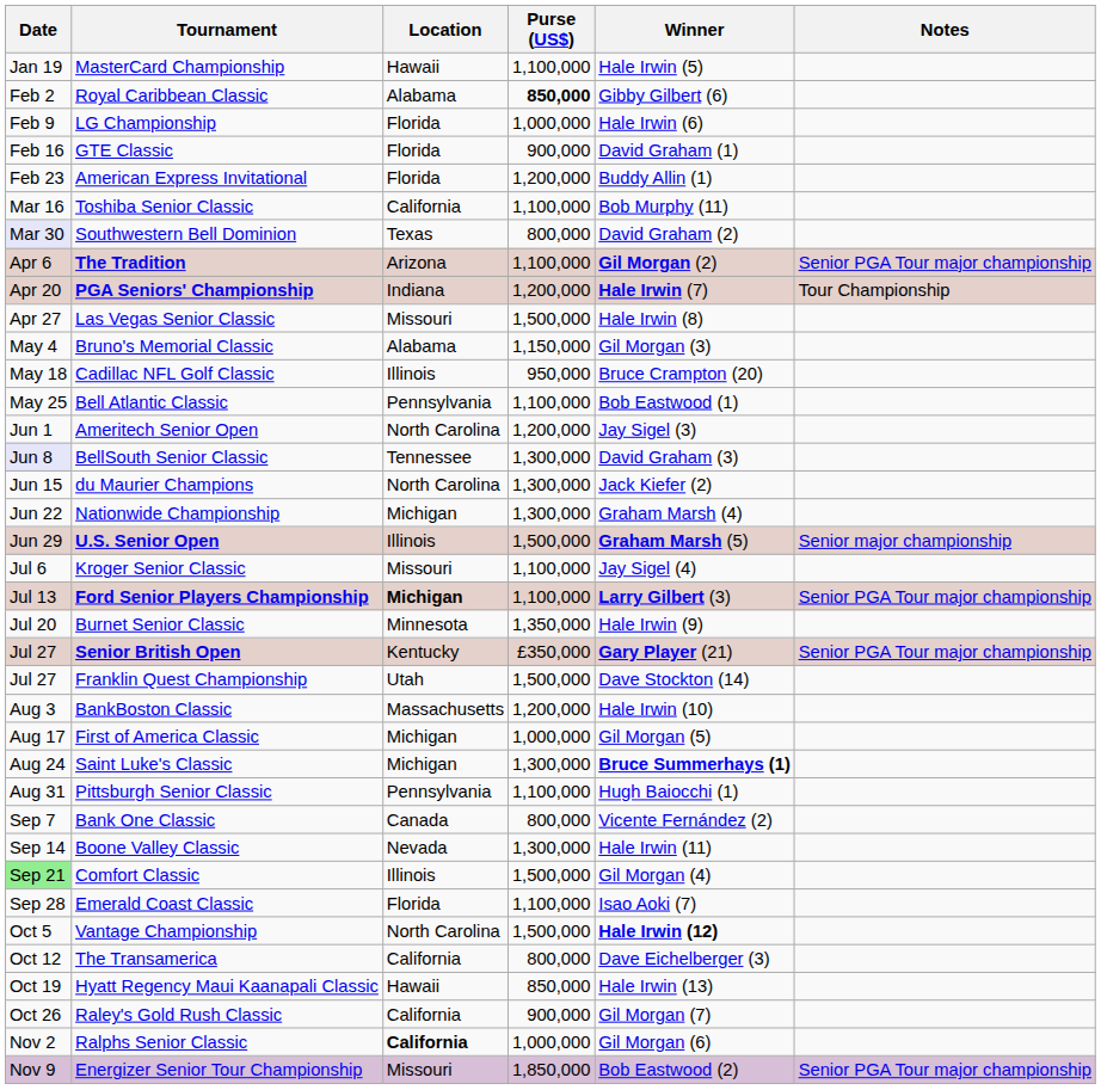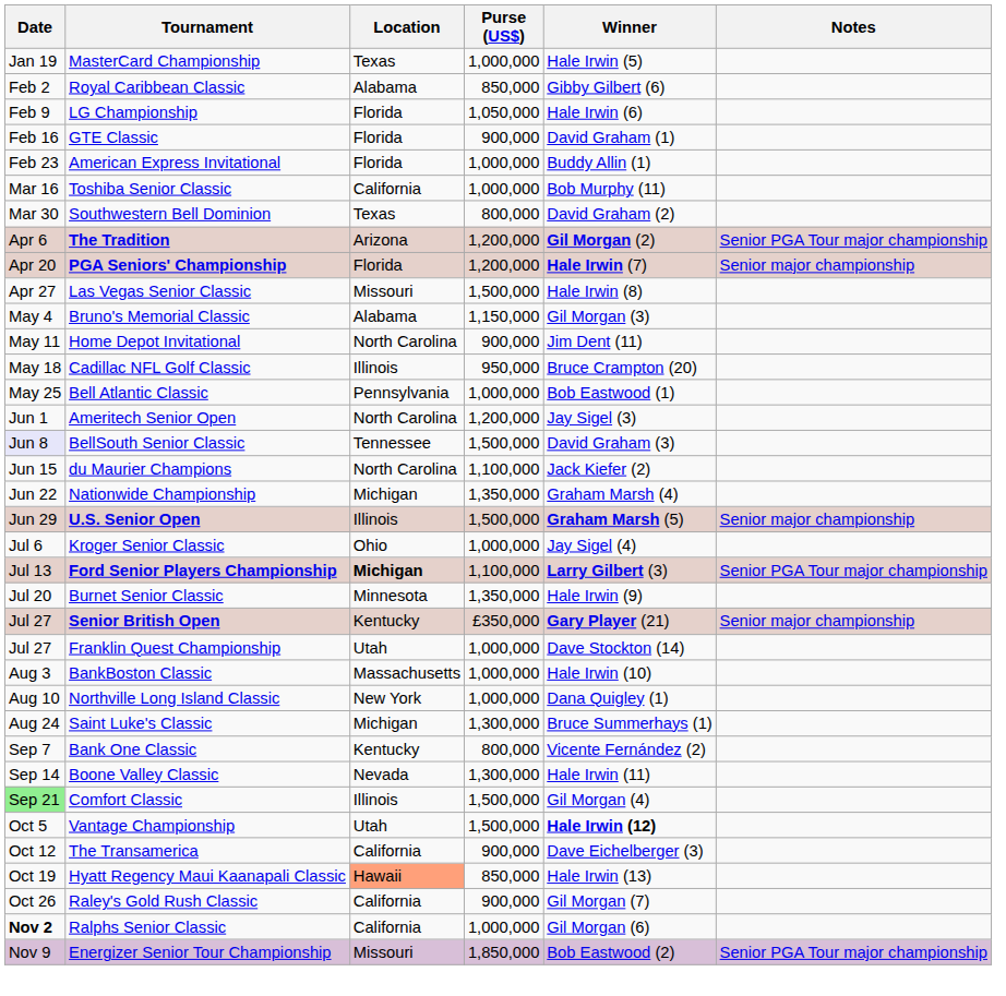 <table class="wikitable" style="font-size:95%">
 <tr>
 <th>Date</th>
 <th>Tournament</th>
 <th>Location</th>
 <th>Purse<br>(<a href='#'>US$</a>)</th>
 <th>Winner</th>
 <th>Notes</th>
 </tr>
 <tr>
 <td>Jan 19</td>
 <td><a href='#'>MasterCard Championship</a></td>
-<td>Hawaii</td>
-<td align=right>1,100,000</td>
+<td>Texas</td>
+<td align=right>1,000,000</td>
 <td> <a href='#'>Hale Irwin</a> (5)</td>
 <td></td>
 </tr>
 <tr>
 <td>Feb 2</td>
 <td><a href='#'>Royal Caribbean Classic</a></td>
 <td>Alabama</td>
-<td align=right><strong>850,000</strong></td>
+<td align=right>850,000</td>
 <td> <a href='#'>Gibby Gilbert</a> (6)</td>
 <td></td>
 </tr>
 <tr>
 <td>Feb 9</td>
 <td><a href='#'>LG Championship</a></td>
 <td>Florida</td>
-<td align=right>1,000,000</td>
+<td align=right>1,050,000</td>
 <td> <a href='#'>Hale Irwin</a> (6)</td>
 <td></td>
 </tr>
 <tr>
 <td>Feb 16</td>
 <td><a href='#'>GTE Classic</a></td>
 <td>Florida</td>
 <td align=right>900,000</td>
 <td> <a href='#'>David Graham</a> (1)</td>
 <td></td>
 </tr>
 <tr>
 <td>Feb 23</td>
 <td><a href='#'>American Express Invitational</a></td>
 <td>Florida</td>
-<td align=right>1,200,000</td>
+<td align=right>1,000,000</td>
 <td> <a href='#'>Buddy Allin</a> (1)</td>
 <td></td>
 </tr>
 <tr>
 <td>Mar 16</td>
 <td><a href='#'>Toshiba Senior Classic</a></td>
 <td>California</td>
-<td align=right>1,100,000</td>
+<td align=right>1,000,000</td>
 <td> <a href='#'>Bob Murphy</a> (11)</td>
 <td></td>
 </tr>
 <tr>
-<td style="background: lavender;">Mar 30</td>
+<td>Mar 30</td>
 <td><a href='#'>Southwestern Bell Dominion</a></td>
 <td>Texas</td>
 <td align=right>800,000</td>
 <td> <a href='#'>David Graham</a> (2)</td>
 <td></td>
 </tr>
 <tr style="background:#e5d1cb;">
 <td>Apr 6</td>
 <td><strong><a href='#'>The Tradition</a></strong></td>
 <td>Arizona</td>
-<td align=right>1,100,000</td>
+<td align=right>1,200,000</td>
 <td> <strong><a href='#'>Gil Morgan</a></strong> (2)</td>
 <td><a href='#'>Senior PGA Tour major championship</a></td>
 </tr>
 <tr style="background:#e5d1cb;">
 <td>Apr 20</td>
 <td><strong><a href='#'>PGA Seniors' Championship</a></strong></td>
-<td>Indiana</td>
+<td>Florida</td>
 <td align=right>1,200,000</td>
 <td> <strong><a href='#'>Hale Irwin</a></strong> (7)</td>
-<td>Tour Championship</td>
+<td><a href='#'>Senior major championship</a></td>
 </tr>
 <tr>
 <td>Apr 27</td>
 <td><a href='#'>Las Vegas Senior Classic</a></td>
 <td>Missouri</td>
 <td align=right>1,500,000</td>
 <td> <a href='#'>Hale Irwin</a> (8)</td>
 <td></td>
 </tr>
 <tr>
 <td>May 4</td>
 <td><a href='#'>Bruno's Memorial Classic</a></td>
 <td>Alabama</td>
 <td align=right>1,150,000</td>
 <td> <a href='#'>Gil Morgan</a> (3)</td>
 <td></td>
 </tr>
 <tr>
+<td>May 11</td>
+<td><a href='#'>Home Depot Invitational</a></td>
+<td>North Carolina</td>
+<td align=right>900,000</td>
+<td> <a href='#'>Jim Dent</a> (11)</td>
+<td></td>
+</tr>
+<tr>
 <td>May 18</td>
 <td><a href='#'>Cadillac NFL Golf Classic</a></td>
 <td>Illinois</td>
 <td align=right>950,000</td>
 <td> <a href='#'>Bruce Crampton</a> (20)</td>
 <td></td>
 </tr>
 <tr>
 <td>May 25</td>
 <td><a href='#'>Bell Atlantic Classic</a></td>
 <td>Pennsylvania</td>
-<td align=right>1,100,000</td>
+<td align=right>1,000,000</td>
 <td> <a href='#'>Bob Eastwood</a> (1)</td>
 <td></td>
 </tr>
 <tr>
 <td>Jun 1</td>
 <td><a href='#'>Ameritech Senior Open</a></td>
 <td>North Carolina</td>
 <td align=right>1,200,000</td>
 <td> <a href='#'>Jay Sigel</a> (3)</td>
 <td></td>
 </tr>
 <tr>
 <td style="background: lavender;">Jun 8</td>
 <td><a href='#'>BellSouth Senior Classic</a></td>
 <td>Tennessee</td>
-<td align=right>1,300,000</td>
+<td align=right>1,500,000</td>
 <td> <a href='#'>David Graham</a> (3)</td>
 <td></td>
 </tr>
 <tr>
 <td>Jun 15</td>
 <td><a href='#'>du Maurier Champions</a></td>
 <td>North Carolina</td>
-<td align=right>1,300,000</td>
+<td align=right>1,100,000</td>
 <td> <a href='#'>Jack Kiefer</a> (2)</td>
 <td></td>
 </tr>
 <tr>
 <td>Jun 22</td>
 <td><a href='#'>Nationwide Championship</a></td>
 <td>Michigan</td>
-<td align=right>1,300,000</td>
+<td align=right>1,350,000</td>
 <td> <a href='#'>Graham Marsh</a> (4)</td>
 <td></td>
 </tr>
 <tr style="background:#e5d1cb;">
 <td>Jun 29</td>
 <td><strong><a href='#'>U.S. Senior Open</a></strong></td>
 <td>Illinois</td>
 <td align=right>1,500,000</td>
 <td> <strong><a href='#'>Graham Marsh</a></strong> (5)</td>
 <td><a href='#'>Senior major championship</a></td>
 </tr>
 <tr>
 <td>Jul 6</td>
 <td><a href='#'>Kroger Senior Classic</a></td>
-<td>Missouri</td>
-<td align=right>1,100,000</td>
+<td>Ohio</td>
+<td align=right>1,000,000</td>
 <td> <a href='#'>Jay Sigel</a> (4)</td>
 <td></td>
 </tr>
 <tr style="background:#e5d1cb;">
 <td>Jul 13</td>
 <td><strong><a href='#'>Ford Senior Players Championship</a></strong></td>
 <td><strong>Michigan</strong></td>
 <td align=right>1,100,000</td>
 <td> <strong><a href='#'>Larry Gilbert</a></strong> (3)</td>
 <td><a href='#'>Senior PGA Tour major championship</a></td>
 </tr>
 <tr>
 <td>Jul 20</td>
 <td><a href='#'>Burnet Senior Classic</a></td>
 <td>Minnesota</td>
 <td align=right>1,350,000</td>
 <td> <a href='#'>Hale Irwin</a> (9)</td>
 <td></td>
 </tr>
 <tr style="background:#e5d1cb;">
 <td>Jul 27</td>
 <td><strong><a href='#'>Senior British Open</a></strong></td>
 <td>Kentucky</td>
 <td align=right>£350,000</td>
 <td> <strong><a href='#'>Gary Player</a></strong> (21)</td>
-<td><a href='#'>Senior PGA Tour major championship</a></td>
+<td><a href='#'>Senior major championship</a></td>
 </tr>
 <tr>
 <td>Jul 27</td>
 <td><a href='#'>Franklin Quest Championship</a></td>
 <td>Utah</td>
-<td align=right>1,500,000</td>
+<td align=right>1,000,000</td>
 <td> <a href='#'>Dave Stockton</a> (14)</td>
 <td></td>
 </tr>
 <tr>
 <td>Aug 3</td>
 <td><a href='#'>BankBoston Classic</a></td>
 <td>Massachusetts</td>
-<td align=right>1,200,000</td>
+<td align=right>1,000,000</td>
 <td> <a href='#'>Hale Irwin</a> (10)</td>
 <td></td>
 </tr>
 <tr>
-<td>Aug 17</td>
-<td><a href='#'>First of America Classic</a></td>
-<td>Michigan</td>
+<td>Aug 10</td>
+<td><a href='#'>Northville Long Island Classic</a></td>
+<td>New York</td>
 <td align=right>1,000,000</td>
-<td> <a href='#'>Gil Morgan</a> (5)</td>
+<td> <a href='#'>Dana Quigley</a> (1)</td>
 <td></td>
 </tr>
 <tr>
 <td>Aug 24</td>
 <td><a href='#'>Saint Luke's Classic</a></td>
 <td>Michigan</td>
 <td align=right>1,300,000</td>
-<td><strong> <a href='#'>Bruce Summerhays</a> (1)</strong></td>
-<td></td>
-</tr>
-<tr>
-<td>Aug 31</td>
-<td><a href='#'>Pittsburgh Senior Classic</a></td>
-<td>Pennsylvania</td>
-<td align=right>1,100,000</td>
-<td> <a href='#'>Hugh Baiocchi</a> (1)</td>
+<td> <a href='#'>Bruce Summerhays</a> (1)</td>
 <td></td>
 </tr>
 <tr>
 <td>Sep 7</td>
 <td><a href='#'>Bank One Classic</a></td>
-<td>Canada</td>
+<td>Kentucky</td>
 <td align=right>800,000</td>
 <td> <a href='#'>Vicente Fernández</a> (2)</td>
 <td></td>
 </tr>
 <tr>
 <td>Sep 14</td>
 <td><a href='#'>Boone Valley Classic</a></td>
 <td>Nevada</td>
 <td align=right>1,300,000</td>
 <td> <a href='#'>Hale Irwin</a> (11)</td>
 <td></td>
 </tr>
 <tr>
 <td style="background: lightgreen;">Sep 21</td>
 <td><a href='#'>Comfort Classic</a></td>
 <td>Illinois</td>
 <td align=right>1,500,000</td>
 <td> <a href='#'>Gil Morgan</a> (4)</td>
 <td></td>
 </tr>
 <tr>
-<td>Sep 28</td>
-<td><a href='#'>Emerald Coast Classic</a></td>
-<td>Florida</td>
-<td align=right>1,100,000</td>
-<td> <a href='#'>Isao Aoki</a> (7)</td>
-<td></td>
-</tr>
-<tr>
 <td>Oct 5</td>
 <td><a href='#'>Vantage Championship</a></td>
-<td>North Carolina</td>
+<td>Utah</td>
 <td align=right>1,500,000</td>
 <td><strong> <a href='#'>Hale Irwin</a> (12)</strong></td>
 <td></td>
 </tr>
 <tr>
 <td>Oct 12</td>
 <td><a href='#'>The Transamerica</a></td>
 <td>California</td>
-<td align=right>800,000</td>
+<td align=right>900,000</td>
 <td> <a href='#'>Dave Eichelberger</a> (3)</td>
 <td></td>
 </tr>
 <tr>
 <td>Oct 19</td>
 <td><a href='#'>Hyatt Regency Maui Kaanapali Classic</a></td>
-<td>Hawaii</td>
+<td style="background: lightsalmon;">Hawaii</td>
 <td align=right>850,000</td>
 <td> <a href='#'>Hale Irwin</a> (13)</td>
 <td></td>
 </tr>
 <tr>
 <td>Oct 26</td>
 <td><a href='#'>Raley's Gold Rush Classic</a></td>
 <td>California</td>
 <td align=right>900,000</td>
 <td> <a href='#'>Gil Morgan</a> (7)</td>
 <td></td>
 </tr>
 <tr>
-<td>Nov 2</td>
+<td><strong>Nov 2</strong></td>
 <td><a href='#'>Ralphs Senior Classic</a></td>
-<td><strong>California</strong></td>
+<td>California</td>
 <td align=right>1,000,000</td>
 <td> <a href='#'>Gil Morgan</a> (6)</td>
 <td></td>
 </tr>
 <tr style="background:thistle;">
 <td>Nov 9</td>
 <td><a href='#'>Energizer Senior Tour Championship</a></td>
 <td>Missouri</td>
 <td align=right>1,850,000</td>
 <td> <a href='#'>Bob Eastwood</a> (2)</td>
 <td><a href='#'>Senior PGA Tour major championship</a></td>
 </tr>
 </table>
